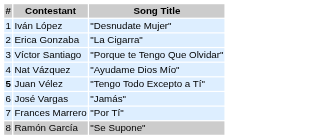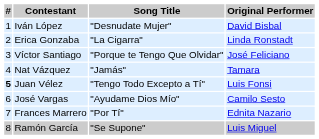 <table cellpadding=2 cellspacing=2>
 <tr bgcolor=#cccccc>
 <th>#</th>
 <th>Contestant</th>
 <th>Song Title</th>
+<th>Original Performer</th>
 </tr>
 <tr bgcolor=#DDEEFF>
 <td align=center>1</td>
 <td>Iván López</td>
 <td>"Desnudate Mujer"</td>
+<td><a href='#'>David Bisbal</a></td>
 </tr>
 <tr bgcolor=#DDEEFF>
 <td align=center>2</td>
 <td>Erica Gonzaba</td>
 <td>"La Cigarra"</td>
+<td><a href='#'>Linda Ronstadt</a></td>
 </tr>
 <tr bgcolor=#DDEEFF>
 <td align=center>3</td>
 <td>Víctor Santiago</td>
 <td>"Porque te Tengo Que Olvidar"</td>
+<td><a href='#'>José Feliciano</a></td>
 </tr>
 <tr bgcolor=#DDEEFF>
 <td align=center>4</td>
 <td>Nat Vázquez</td>
-<td>"Ayudame Dios Mío"</td>
+<td>"Jamás"</td>
+<td><a href='#'>Tamara</a></td>
 </tr>
 <tr bgcolor=#DDEEFF>
 <td align=center><strong>5</strong></td>
 <td>Juan Vélez</td>
 <td>"Tengo Todo Excepto a Tí"</td>
+<td><a href='#'>Luis Fonsi</a></td>
 </tr>
 <tr bgcolor=#DDEEFF>
 <td align=center>6</td>
 <td>José Vargas</td>
-<td>"Jamás"</td>
+<td>"Ayudame Dios Mío"</td>
+<td><a href='#'>Camilo Sesto</a></td>
 </tr>
 <tr bgcolor=#DDEEFF>
 <td align=center>7</td>
 <td>Frances Marrero</td>
 <td>"Por Tí"</td>
+<td><a href='#'>Ednita Nazario</a></td>
 </tr>
 <tr bgcolor=#CCCCCC>
 <td align=center>8</td>
 <td>Ramón García</td>
 <td>"Se Supone"</td>
+<td><a href='#'>Luis Miguel</a></td>
 </tr>
 </table>
